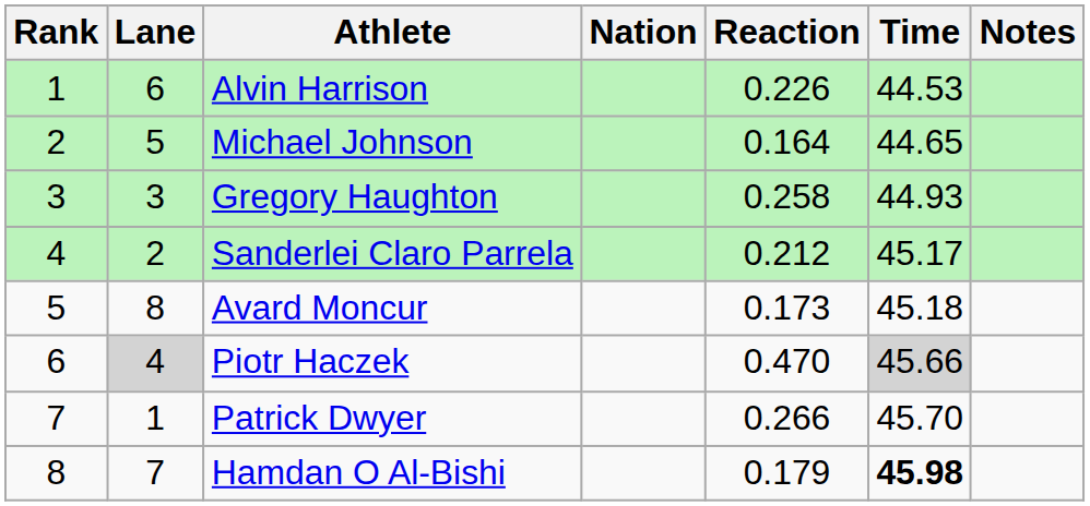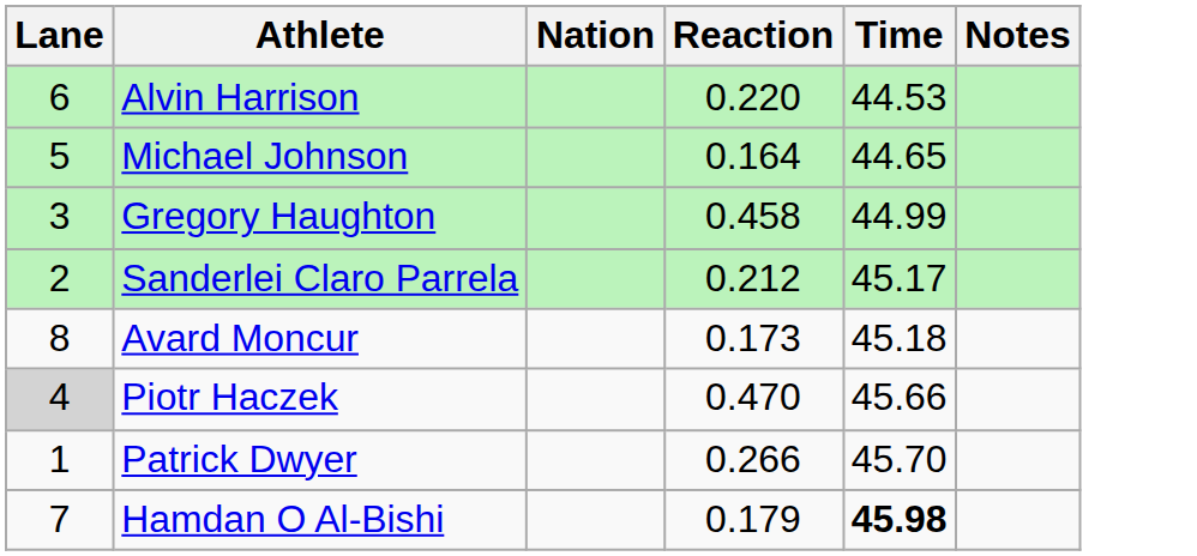 <table class="wikitable sortable" style="text-align:center">
 <tr>
-<th>Rank</th>
 <th>Lane</th>
 <th>Athlete</th>
 <th>Nation</th>
 <th>Reaction</th>
 <th>Time</th>
 <th>Notes</th>
 </tr>
 <tr bgcolor = "bbf3bb">
-<td align="center">1</td>
 <td align="center">6</td>
 <td align="left"><a href='#'>Alvin Harrison</a></td>
 <td align="left"></td>
-<td align="center">0.226</td>
+<td align="center">0.220</td>
 <td align="center">44.53</td>
 <td></td>
 </tr>
 <tr bgcolor = "bbf3bb">
-<td align="center">2</td>
 <td align="center">5</td>
 <td align="left"><a href='#'>Michael Johnson</a></td>
 <td align="left"></td>
 <td align="center">0.164</td>
 <td align="center">44.65</td>
 <td></td>
 </tr>
 <tr bgcolor = "bbf3bb">
 <td align="center">3</td>
-<td align="center">3</td>
 <td align="left"><a href='#'>Gregory Haughton</a></td>
 <td align="left"></td>
-<td align="center">0.258</td>
-<td align="center">44.93</td>
+<td align="center">0.458</td>
+<td align="center">44.99</td>
 <td></td>
 </tr>
 <tr bgcolor = "bbf3bb">
-<td align="center">4</td>
 <td align="center">2</td>
 <td align="left"><a href='#'>Sanderlei Claro Parrela</a></td>
 <td align="left"></td>
 <td align="center">0.212</td>
 <td align="center">45.17</td>
 <td></td>
 </tr>
 <tr>
-<td align="center">5</td>
 <td align="center">8</td>
 <td align="left"><a href='#'>Avard Moncur</a></td>
 <td align="left"></td>
 <td align="center">0.173</td>
 <td align="center">45.18</td>
 <td align="center"></td>
 </tr>
 <tr>
-<td align="center">6</td>
 <td align="center" style="background: lightgrey;">4</td>
 <td align="left"><a href='#'>Piotr Haczek</a></td>
 <td align="left"></td>
 <td align="center">0.470</td>
-<td align="center" style="background: lightgrey;">45.66</td>
+<td align="center">45.66</td>
 <td align="center"></td>
 </tr>
 <tr>
-<td align="center">7</td>
 <td align="center">1</td>
 <td align="left"><a href='#'>Patrick Dwyer</a></td>
 <td align="left"></td>
 <td align="center">0.266</td>
 <td align="center">45.70</td>
 <td align="center"></td>
 </tr>
 <tr>
-<td align="center">8</td>
 <td align="center">7</td>
 <td align="left"><a href='#'>Hamdan O Al-Bishi</a></td>
 <td align="left"></td>
 <td align="center">0.179</td>
 <td align="center"><strong>45.98</strong></td>
 <td align="center"></td>
 </tr>
 </table>
